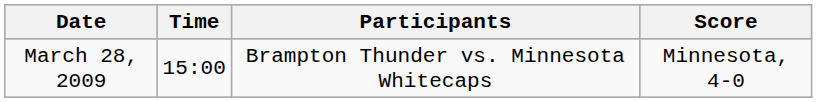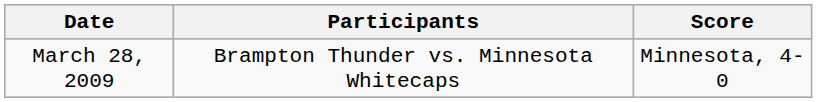 <table class="wikitable" style="width:80%;">
 <tr style="text-align:center;">
 <th>Date</th>
-<th>Time</th>
 <th>Participants</th>
 <th>Score</th>
 </tr>
 <tr style="text-align:center;">
 <td>March 28, 2009</td>
-<td>15:00</td>
 <td>Brampton Thunder vs. Minnesota Whitecaps</td>
 <td>Minnesota, 4-0</td>
 </tr>
 </table>
